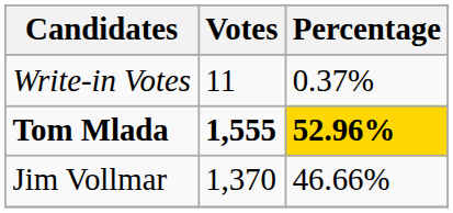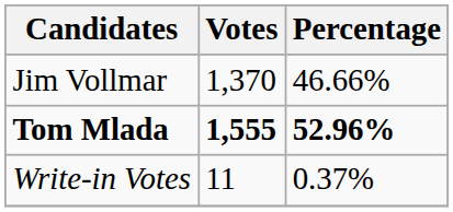 <table class=wikitable>
 <tr>
 <th>Candidates</th>
 <th>Votes</th>
 <th>Percentage</th>
 </tr>
 <tr>
+<td>Jim Vollmar</td>
+<td>1,370</td>
+<td>46.66%</td>
+</tr>
+<tr>
+<td><strong>Tom Mlada</strong></td>
+<td><strong>1,555</strong></td>
+<td><strong>52.96%</strong></td>
+</tr>
+<tr>
 <td><em>Write-in Votes</em></td>
 <td>11</td>
 <td>0.37%</td>
 </tr>
 <tr>
-<td><strong>Tom Mlada</strong></td>
-<td><strong>1,555</strong></td>
-<td style="background: gold;"><strong>52.96%</strong></td>
-</tr>
-<tr>
-<td>Jim Vollmar</td>
-<td>1,370</td>
-<td>46.66%</td>
-</tr>
-<tr>
 </tr>
 </table>
